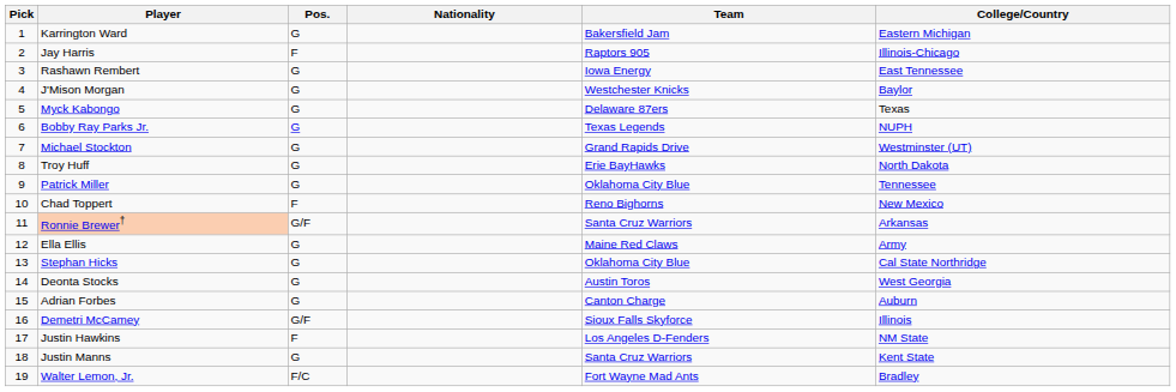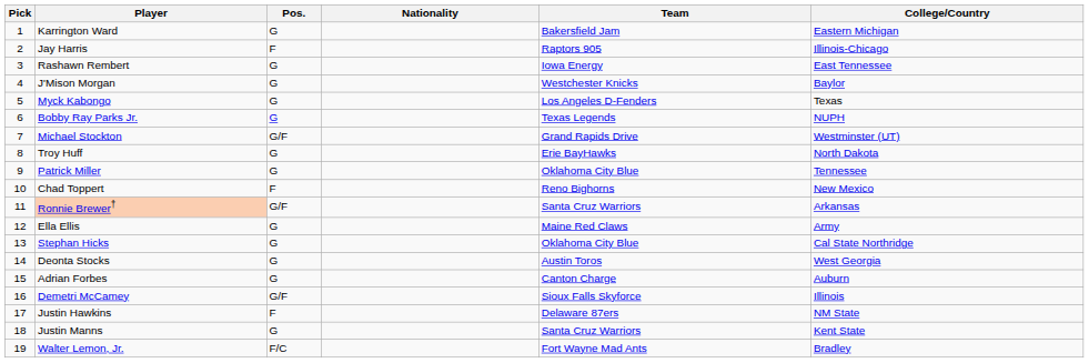 <table class="wikitable sortable">
 <tr>
 <th width="1%">Pick</th>
 <th width="17%">Player</th>
 <th width="4%">Pos.</th>
 <th width="16%">Nationality</th>
 <th width="20%" class="unsortable">Team</th>
 <th width="20%">College/Country</th>
 </tr>
 <tr>
 <td align=center>1</td>
 <td>Karrington Ward</td>
 <td>G</td>
 <td></td>
 <td><a href='#'>Bakersfield Jam</a></td>
 <td><a href='#'>Eastern Michigan</a></td>
 </tr>
 <tr>
 <td align=center>2</td>
 <td>Jay Harris</td>
 <td>F</td>
 <td></td>
 <td><a href='#'>Raptors 905</a></td>
 <td><a href='#'>Illinois-Chicago</a></td>
 </tr>
 <tr>
 <td align=center>3</td>
 <td>Rashawn Rembert</td>
 <td>G</td>
 <td></td>
 <td><a href='#'>Iowa Energy</a></td>
 <td><a href='#'>East Tennessee</a></td>
 </tr>
 <tr>
 <td align=center>4</td>
 <td>J'Mison Morgan</td>
 <td>G</td>
 <td></td>
 <td><a href='#'>Westchester Knicks</a></td>
 <td><a href='#'>Baylor</a></td>
 </tr>
 <tr>
 <td align=center>5</td>
 <td><a href='#'>Myck Kabongo</a></td>
 <td>G</td>
 <td></td>
-<td><a href='#'>Delaware 87ers</a></td>
+<td><a href='#'>Los Angeles D-Fenders</a></td>
 <td>Texas</td>
 </tr>
 <tr>
 <td align=center>6</td>
 <td><a href='#'>Bobby Ray Parks Jr.</a></td>
 <td><a href='#'>G</a></td>
 <td></td>
 <td><a href='#'>Texas Legends</a></td>
 <td><a href='#'>NUPH</a></td>
 </tr>
 <tr>
 <td align=center>7</td>
 <td><a href='#'>Michael Stockton</a></td>
-<td>G</td>
+<td>G/F</td>
 <td></td>
 <td><a href='#'>Grand Rapids Drive</a></td>
 <td><a href='#'>Westminster (UT)</a></td>
 </tr>
 <tr>
 <td align=center>8</td>
 <td>Troy Huff</td>
 <td>G</td>
 <td></td>
 <td><a href='#'>Erie BayHawks</a></td>
 <td><a href='#'>North Dakota</a></td>
 </tr>
 <tr>
 <td align=center>9</td>
 <td><a href='#'>Patrick Miller</a></td>
 <td>G</td>
 <td></td>
 <td><a href='#'>Oklahoma City Blue</a></td>
 <td><a href='#'>Tennessee</a></td>
 </tr>
 <tr>
 <td align=center>10</td>
 <td>Chad Toppert</td>
 <td>F</td>
 <td></td>
 <td><a href='#'>Reno Bighorns</a></td>
 <td><a href='#'>New Mexico</a></td>
 </tr>
 <tr>
 <td align=center>11</td>
 <td style="background-color:#FBCEB1"><a href='#'>Ronnie Brewer</a><sup>†</sup></td>
 <td>G/F</td>
 <td></td>
 <td><a href='#'>Santa Cruz Warriors</a></td>
 <td><a href='#'>Arkansas</a></td>
 </tr>
 <tr>
 <td align=center>12</td>
 <td>Ella Ellis</td>
 <td>G</td>
 <td></td>
 <td><a href='#'>Maine Red Claws</a></td>
 <td><a href='#'>Army</a></td>
 </tr>
 <tr>
 <td align=center>13</td>
 <td><a href='#'>Stephan Hicks</a></td>
 <td>G</td>
 <td></td>
 <td><a href='#'>Oklahoma City Blue</a></td>
 <td><a href='#'>Cal State Northridge</a></td>
 </tr>
 <tr>
 <td align=center>14</td>
 <td>Deonta Stocks</td>
 <td>G</td>
 <td></td>
 <td><a href='#'>Austin Toros</a></td>
 <td><a href='#'>West Georgia</a></td>
 </tr>
 <tr>
 <td align=center>15</td>
 <td>Adrian Forbes</td>
 <td>G</td>
 <td></td>
 <td><a href='#'>Canton Charge</a></td>
 <td><a href='#'>Auburn</a></td>
 </tr>
 <tr>
 <td align=center>16</td>
 <td><a href='#'>Demetri McCamey</a></td>
 <td>G/F</td>
 <td></td>
 <td><a href='#'>Sioux Falls Skyforce</a></td>
 <td><a href='#'>Illinois</a></td>
 </tr>
 <tr>
 <td align=center>17</td>
 <td>Justin Hawkins</td>
 <td>F</td>
 <td></td>
-<td><a href='#'>Los Angeles D-Fenders</a></td>
+<td><a href='#'>Delaware 87ers</a></td>
 <td><a href='#'>NM State</a></td>
 </tr>
 <tr>
 <td align=center>18</td>
 <td>Justin Manns</td>
 <td>G</td>
 <td></td>
 <td><a href='#'>Santa Cruz Warriors</a></td>
 <td><a href='#'>Kent State</a></td>
 </tr>
 <tr>
 <td align=center>19</td>
 <td><a href='#'>Walter Lemon, Jr.</a></td>
 <td>F/C</td>
 <td></td>
 <td><a href='#'>Fort Wayne Mad Ants</a></td>
 <td><a href='#'>Bradley</a></td>
 </tr>
 </table>
